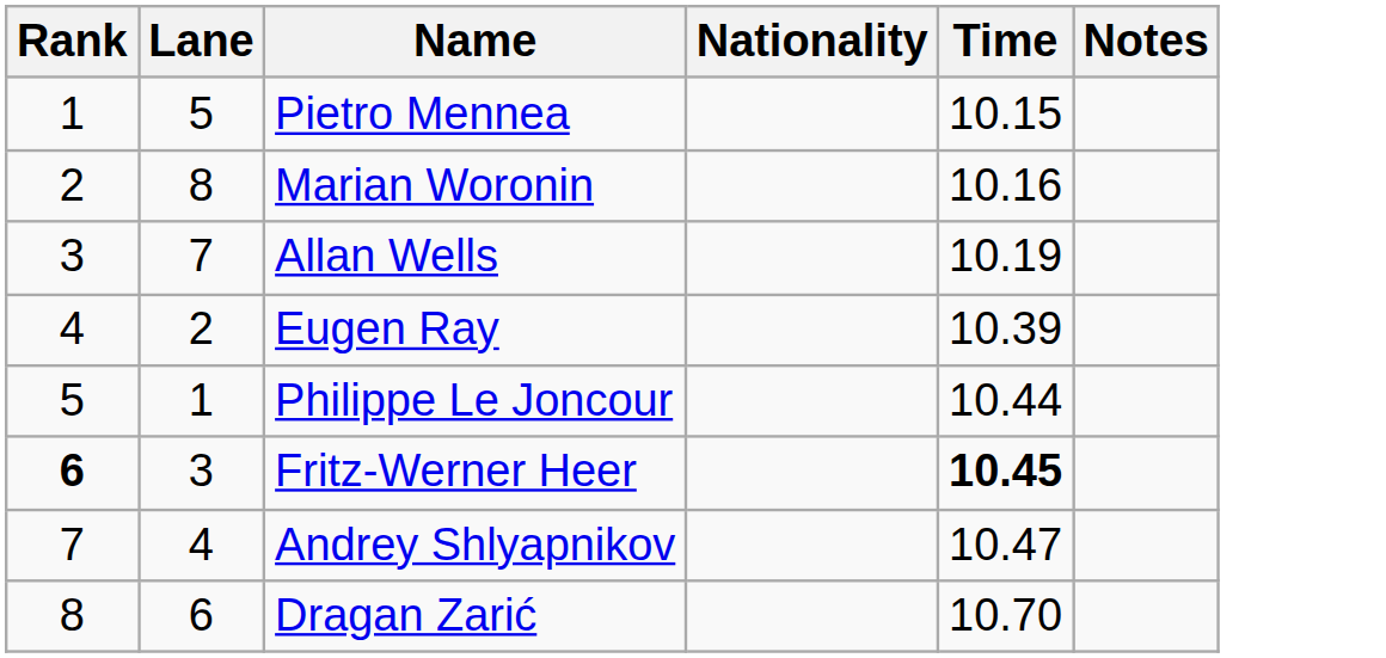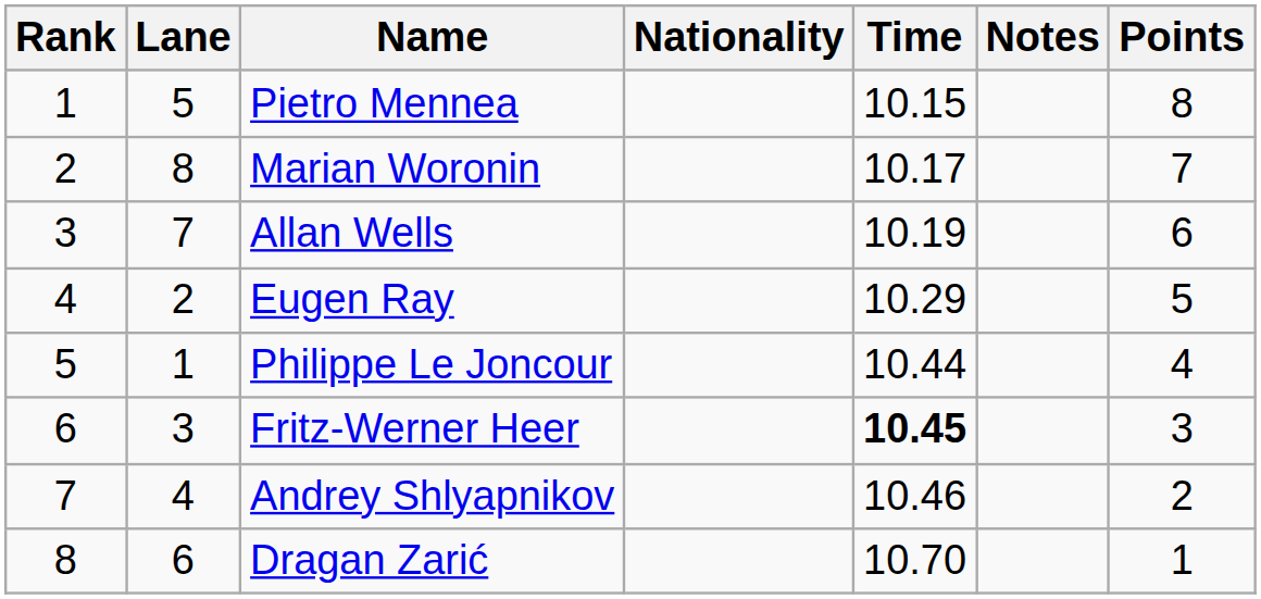 <table class="wikitable sortable" style="text-align:center">
 <tr>
 <th>Rank</th>
 <th>Lane</th>
 <th>Name</th>
 <th>Nationality</th>
 <th>Time</th>
 <th>Notes</th>
+<th>Points</th>
 </tr>
 <tr>
 <td>1</td>
 <td>5</td>
 <td align=left><a href='#'>Pietro Mennea</a></td>
 <td align=left></td>
 <td>10.15</td>
 <td></td>
+<td>8</td>
 </tr>
 <tr>
 <td>2</td>
 <td>8</td>
 <td align=left><a href='#'>Marian Woronin</a></td>
 <td align=left></td>
-<td>10.16</td>
+<td>10.17</td>
 <td></td>
+<td>7</td>
 </tr>
 <tr>
 <td>3</td>
 <td>7</td>
 <td align=left><a href='#'>Allan Wells</a></td>
 <td align=left></td>
 <td>10.19</td>
 <td></td>
+<td>6</td>
 </tr>
 <tr>
 <td>4</td>
 <td>2</td>
 <td align=left><a href='#'>Eugen Ray</a></td>
 <td align=left></td>
-<td>10.39</td>
+<td>10.29</td>
 <td></td>
+<td>5</td>
 </tr>
 <tr>
 <td>5</td>
 <td>1</td>
 <td align=left><a href='#'>Philippe Le Joncour</a></td>
 <td align=left></td>
 <td>10.44</td>
 <td></td>
+<td>4</td>
 </tr>
 <tr>
-<td><strong>6</strong></td>
+<td>6</td>
 <td>3</td>
 <td align=left><a href='#'>Fritz-Werner Heer</a></td>
 <td align=left></td>
 <td><strong>10.45</strong></td>
 <td></td>
+<td>3</td>
 </tr>
 <tr>
 <td>7</td>
 <td>4</td>
 <td align=left><a href='#'>Andrey Shlyapnikov</a></td>
 <td align=left></td>
-<td>10.47</td>
+<td>10.46</td>
 <td></td>
+<td>2</td>
 </tr>
 <tr>
 <td>8</td>
 <td>6</td>
 <td align=left><a href='#'>Dragan Zarić</a></td>
 <td align=left></td>
 <td>10.70</td>
 <td></td>
+<td>1</td>
 </tr>
 </table>
